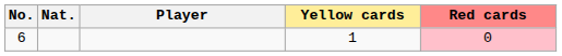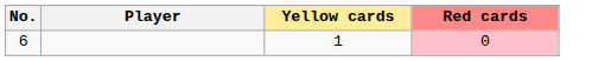 <table class="wikitable sortable" style="text-align:center; font-size:95%;">
 <tr>
 <th class="unsortable" style="width:20px;">No.</th>
-<th class="unsortable" style="width:24px;">Nat.</th>
 <th style="width:170px;">Player</th>
 <th style="width:110px; background:#fe9;"> Yellow cards</th>
 <th style="width:110px; background:#ff8888;"> Red cards</th>
 </tr>
 <tr>
 <td>6</td>
-<td></td>
 <td align="left"></td>
 <td>1</td>
 <td style="background: pink;">0</td>
 </tr>
 </table>
